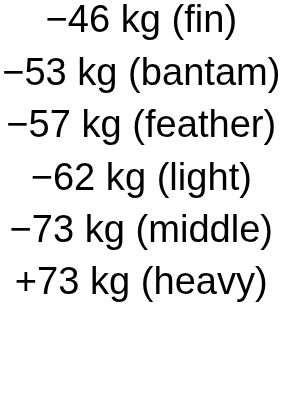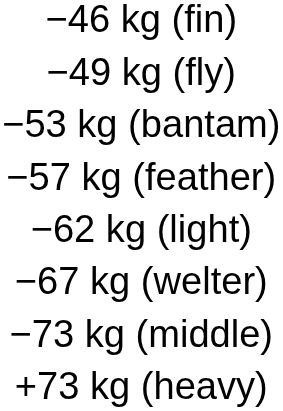 <table>
 <tr>
 <td style="text-align:center">−46 kg (fin)</td>
+<td></td>
+<td></td>
+<td> <br></td>
+</tr>
+<tr>
+<td style="text-align:center">−49 kg (fly)</td>
 <td></td>
 <td></td>
 <td> <br></td>
 </tr>
 <tr>
 <td style="text-align:center">−53 kg (bantam)</td>
 <td></td>
 <td></td>
 <td> <br></td>
 </tr>
 <tr>
 <td style="text-align:center">−57 kg (feather)</td>
 <td></td>
 <td></td>
 <td> <br></td>
 </tr>
 <tr>
 <td style="text-align:center">−62 kg (light)</td>
 <td></td>
 <td></td>
 <td> <br></td>
 </tr>
 <tr>
+<td style="text-align:center">−67 kg (welter)</td>
+<td></td>
+<td></td>
+<td> <br></td>
+</tr>
+<tr>
 <td style="text-align:center">−73 kg (middle)</td>
 <td></td>
 <td></td>
 <td> <br></td>
 </tr>
 <tr>
 <td style="text-align:center">+73 kg (heavy)</td>
 <td></td>
 <td></td>
 <td> <br></td>
 </tr>
 </table>
